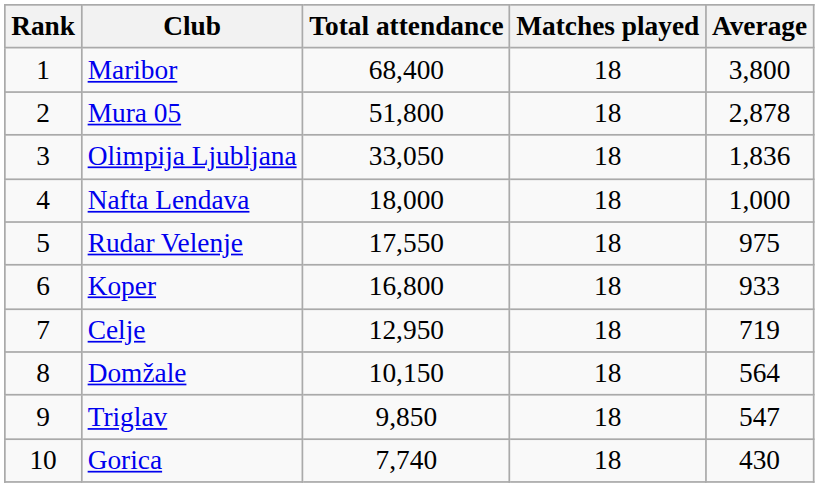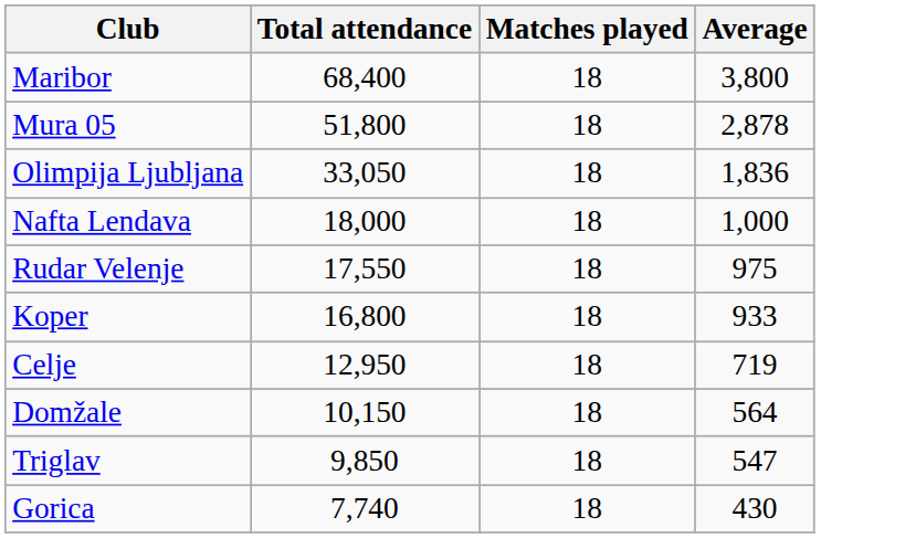 <table class="wikitable">
 <tr>
-<th>Rank</th>
 <th>Club</th>
 <th>Total attendance</th>
 <th>Matches played</th>
 <th>Average</th>
 </tr>
 <tr>
-<td align=center>1</td>
 <td><a href='#'>Maribor</a></td>
 <td align=center>68,400</td>
 <td align=center>18</td>
 <td align=center>3,800</td>
 </tr>
 <tr>
-<td align=center>2</td>
 <td><a href='#'>Mura 05</a></td>
 <td align=center>51,800</td>
 <td align=center>18</td>
 <td align=center>2,878</td>
 </tr>
 <tr>
-<td align=center>3</td>
 <td><a href='#'>Olimpija Ljubljana</a></td>
 <td align=center>33,050</td>
 <td align=center>18</td>
 <td align=center>1,836</td>
 </tr>
 <tr>
-<td align=center>4</td>
 <td><a href='#'>Nafta Lendava</a></td>
 <td align=center>18,000</td>
 <td align=center>18</td>
 <td align=center>1,000</td>
 </tr>
 <tr>
-<td align=center>5</td>
 <td><a href='#'>Rudar Velenje</a></td>
 <td align=center>17,550</td>
 <td align=center>18</td>
 <td align=center>975</td>
 </tr>
 <tr>
-<td align=center>6</td>
 <td><a href='#'>Koper</a></td>
 <td align=center>16,800</td>
 <td align=center>18</td>
 <td align=center>933</td>
 </tr>
 <tr>
-<td align=center>7</td>
 <td><a href='#'>Celje</a></td>
 <td align=center>12,950</td>
 <td align=center>18</td>
 <td align=center>719</td>
 </tr>
 <tr>
-<td align=center>8</td>
 <td><a href='#'>Domžale</a></td>
 <td align=center>10,150</td>
 <td align=center>18</td>
 <td align=center>564</td>
 </tr>
 <tr>
-<td align=center>9</td>
 <td><a href='#'>Triglav</a></td>
 <td align=center>9,850</td>
 <td align=center>18</td>
 <td align=center>547</td>
 </tr>
 <tr>
-<td align=center>10</td>
 <td><a href='#'>Gorica</a></td>
 <td align=center>7,740</td>
 <td align=center>18</td>
 <td align=center>430</td>
 </tr>
 </table>
